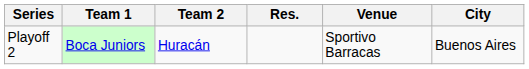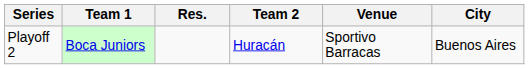 <table class=wikitable>
 <tr>
 <th width=60px>Series</th>
 <th width=100px>Team 1</th>
+<th width=80px>Res.</th>
 <th width=100px>Team 2</th>
-<th width=80px>Res.</th>
 <th width=120px>Venue</th>
 <th width=100px>City</th>
 </tr>
 <tr>
 <td>Playoff 2</td>
 <td bgcolor= #ccffcc><a href='#'>Boca Juniors</a></td>
+<td></td>
 <td><a href='#'>Huracán</a></td>
-<td></td>
 <td>Sportivo Barracas</td>
 <td>Buenos Aires</td>
 </tr>
 </table>
